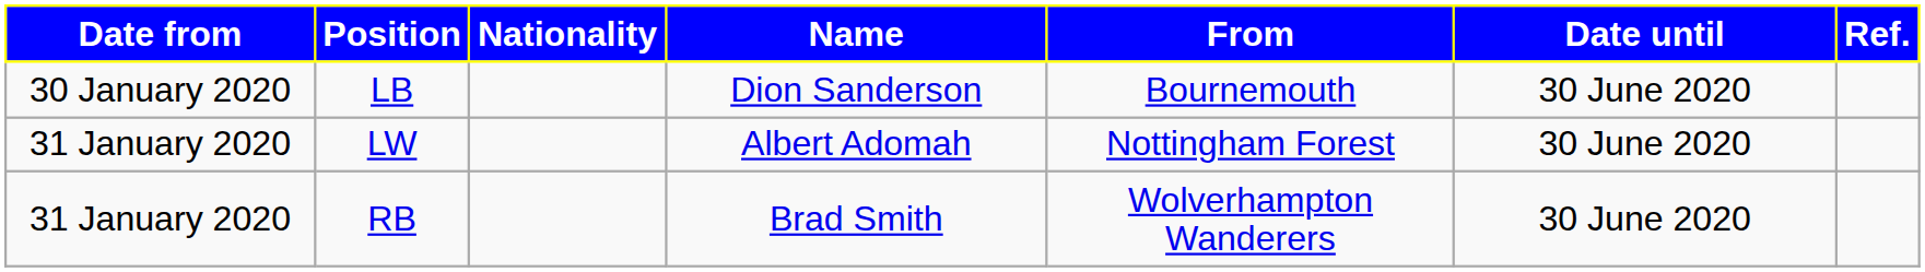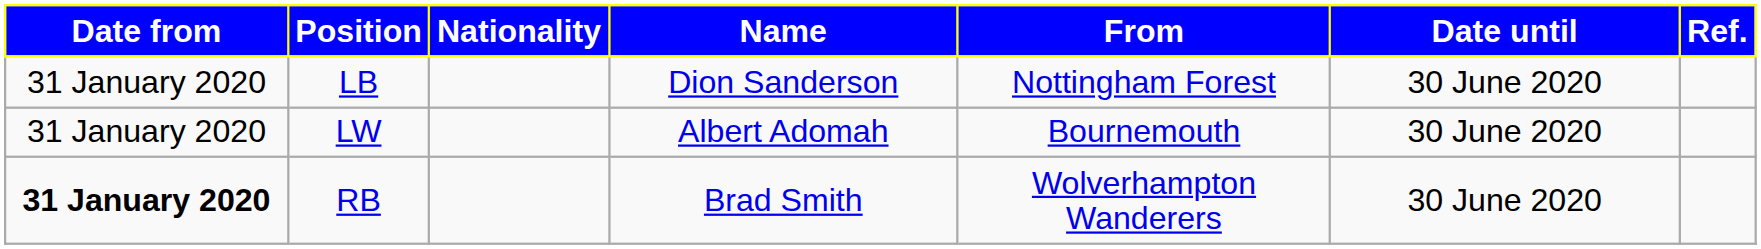 <table class="wikitable"  style="text-align:center; font-size:90%; ">
 <tr>
 <th style="background:blue; color:white; border:1px solid yellow; width:120px;">Date from</th>
 <th style="background:blue; color:white; border:1px solid yellow; width:50px;">Position</th>
 <th style="background:blue; color:white; border:1px solid yellow; width:50px;">Nationality</th>
 <th style="background:blue; color:white; border:1px solid yellow; width:150px;">Name</th>
 <th style="background:blue; color:white; border:1px solid yellow; width:160px;">From</th>
 <th style="background:blue; color:white; border:1px solid yellow; width:150px;">Date until</th>
 <th style="background:blue; color:white; border:1px solid yellow; width:25px;">Ref.</th>
 </tr>
 <tr>
-<td>30 January 2020</td>
+<td>31 January 2020</td>
 <td><a href='#'>LB</a></td>
 <td></td>
 <td><a href='#'>Dion Sanderson</a></td>
-<td> <a href='#'>Bournemouth</a></td>
+<td> <a href='#'>Nottingham Forest</a></td>
 <td>30 June 2020</td>
 <td></td>
 </tr>
 <tr>
 <td>31 January 2020</td>
 <td><a href='#'>LW</a></td>
 <td></td>
 <td><a href='#'>Albert Adomah</a></td>
-<td> <a href='#'>Nottingham Forest</a></td>
+<td> <a href='#'>Bournemouth</a></td>
 <td>30 June 2020</td>
 <td></td>
 </tr>
 <tr>
-<td>31 January 2020</td>
+<td><strong>31 January 2020</strong></td>
 <td><a href='#'>RB</a></td>
 <td></td>
 <td><a href='#'>Brad Smith</a></td>
 <td> <a href='#'>Wolverhampton Wanderers</a></td>
 <td>30 June 2020</td>
 <td></td>
 </tr>
 </table>
